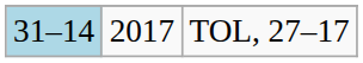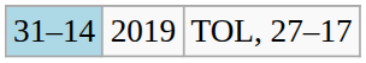 <table class="wikitable" style="text-align:center">
 <tr>
 </tr>
 <tr>
 <td style="background: lightblue;">31–14</td>
-<td>2017</td>
+<td>2019</td>
 <td>TOL, 27–17</td>
 </tr>
 </table>
